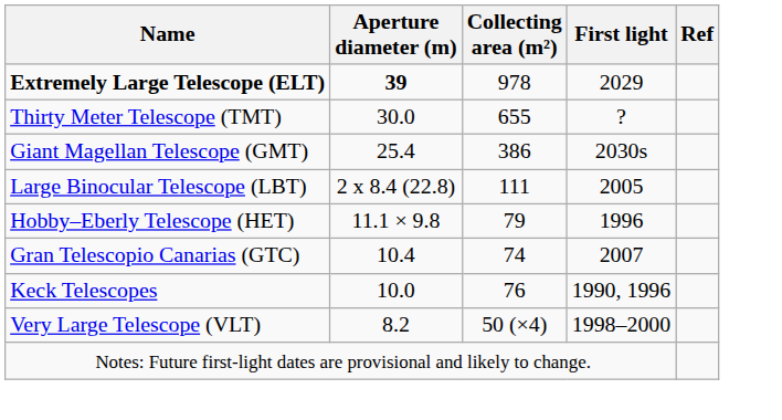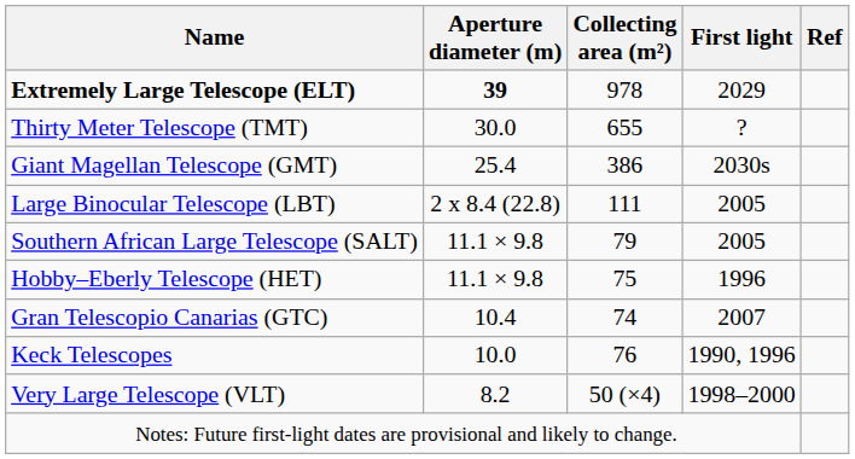 <table class="wikitable sortable" style="text-align: center;">
 <tr>
 <th>Name</th>
 <th>Aperture<br>diameter (m)</th>
 <th>Collecting<br>area (m²)</th>
 <th>First light</th>
 <th>Ref</th>
 </tr>
 <tr>
 <td align=left><strong>Extremely Large Telescope (ELT)</strong></td>
 <td><strong>39</strong></td>
 <td>978</td>
 <td>2029</td>
 <td></td>
 </tr>
 <tr>
 <td align=left><a href='#'>Thirty Meter Telescope</a> (TMT)</td>
 <td>30.0</td>
 <td>655</td>
 <td>?</td>
 <td></td>
 </tr>
 <tr>
 <td align=left><a href='#'>Giant Magellan Telescope</a> (GMT)</td>
 <td>25.4</td>
 <td>386</td>
 <td>2030s</td>
 <td></td>
 </tr>
 <tr>
 <td align=left><a href='#'>Large Binocular Telescope</a> (LBT)</td>
 <td>2 x 8.4 (22.8)</td>
 <td>111</td>
 <td>2005</td>
 <td></td>
 </tr>
 <tr>
+<td align=left><a href='#'>Southern African Large Telescope</a> (SALT)</td>
+<td>11.1 × 9.8</td>
+<td>79</td>
+<td>2005</td>
+<td></td>
+</tr>
+<tr>
 <td align=left><a href='#'>Hobby–Eberly Telescope</a> (HET)</td>
 <td>11.1 × 9.8</td>
-<td>79</td>
+<td>75</td>
 <td>1996</td>
 <td></td>
 </tr>
 <tr>
 <td align=left><a href='#'>Gran Telescopio Canarias</a> (GTC)</td>
 <td>10.4</td>
 <td>74</td>
 <td>2007</td>
 <td></td>
 </tr>
 <tr>
 <td align=left><a href='#'>Keck Telescopes</a></td>
 <td>10.0</td>
 <td>76</td>
 <td>1990, 1996</td>
 <td></td>
 </tr>
 <tr>
 <td align=left><a href='#'>Very Large Telescope</a> (VLT)</td>
 <td>8.2</td>
 <td>50 (×4)</td>
 <td>1998–2000</td>
 <td></td>
 </tr>
 <tr>
 <td colspan=4 style="font-size: 0.85em; padding: 6px 0 4px 4px;">Notes: Future first-light dates are provisional and likely to change.</td>
 </tr>
 </table>
